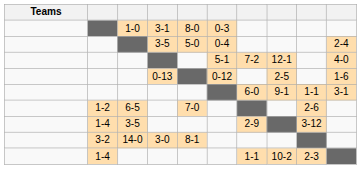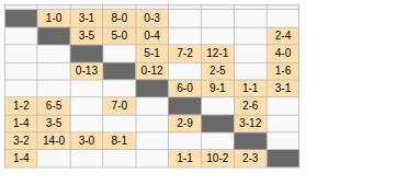 <table class="wikitable" style="text-align:center">
 <tr>
-<th width=125>Teams</th>
 <th width=40></th>
 <th width=40></th>
 <th width=40></th>
 <th width=40></th>
 <th width=40></th>
 <th width=40></th>
 <th width=40></th>
 <th width=40></th>
 <th width=40></th>
 </tr>
 <tr>
-<td align="left"></td>
 <td bgcolor="#696969"></td>
 <td bgcolor="#ffdead">1-0</td>
 <td bgcolor="#ffdead">3-1</td>
 <td bgcolor="#ffdead">8-0</td>
 <td bgcolor="#ffdead">0-3</td>
 <td></td>
 <td></td>
 <td></td>
 <td></td>
 </tr>
 <tr>
-<td align="left"></td>
 <td></td>
 <td bgcolor="#696969"></td>
 <td bgcolor="#ffdead">3-5</td>
 <td bgcolor="#ffdead">5-0</td>
 <td bgcolor="#ffdead">0-4</td>
 <td></td>
 <td></td>
 <td></td>
 <td bgcolor="#ffdead">2-4</td>
 </tr>
 <tr>
-<td align="left"></td>
 <td></td>
 <td></td>
 <td bgcolor="#696969"></td>
 <td></td>
 <td bgcolor="#ffdead">5-1</td>
 <td bgcolor="#ffdead">7-2</td>
 <td bgcolor="#ffdead">12-1</td>
 <td></td>
 <td bgcolor="#ffdead">4-0</td>
 </tr>
 <tr>
-<td align="left"></td>
 <td></td>
 <td></td>
 <td bgcolor="#ffdead">0-13</td>
 <td bgcolor="#696969"></td>
 <td bgcolor="#ffdead">0-12</td>
 <td></td>
 <td bgcolor="#ffdead">2-5</td>
 <td></td>
 <td bgcolor="#ffdead">1-6</td>
 </tr>
 <tr>
-<td align="left"></td>
 <td></td>
 <td></td>
 <td></td>
 <td></td>
 <td bgcolor="#696969"></td>
 <td bgcolor="#ffdead">6-0</td>
 <td bgcolor="#ffdead">9-1</td>
 <td bgcolor="#ffdead">1-1</td>
 <td bgcolor="#ffdead">3-1</td>
 </tr>
 <tr>
-<td align="left"></td>
 <td bgcolor="#ffdead">1-2</td>
 <td bgcolor="#ffdead">6-5</td>
 <td></td>
 <td bgcolor="#ffdead">7-0</td>
 <td></td>
 <td bgcolor="#696969"></td>
 <td></td>
 <td bgcolor="#ffdead">2-6</td>
 <td></td>
 </tr>
 <tr>
-<td align="left"></td>
 <td bgcolor="#ffdead">1-4</td>
 <td bgcolor="#ffdead">3-5</td>
 <td></td>
 <td></td>
 <td></td>
 <td bgcolor="#ffdead">2-9</td>
 <td bgcolor="#696969"></td>
 <td bgcolor="#ffdead">3-12</td>
 <td></td>
 </tr>
 <tr>
-<td align="left"></td>
 <td bgcolor="#ffdead">3-2</td>
 <td bgcolor="#ffdead">14-0</td>
 <td bgcolor="#ffdead">3-0</td>
 <td bgcolor="#ffdead">8-1</td>
 <td></td>
 <td></td>
 <td></td>
 <td bgcolor="#696969"></td>
 <td></td>
 </tr>
 <tr>
-<td align="left"></td>
 <td bgcolor="#ffdead">1-4</td>
 <td></td>
 <td></td>
 <td></td>
 <td></td>
 <td bgcolor="#ffdead">1-1</td>
 <td bgcolor="#ffdead">10-2</td>
 <td bgcolor="#ffdead">2-3</td>
 <td bgcolor="#696969"></td>
 </tr>
 </table>
